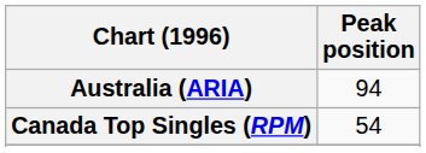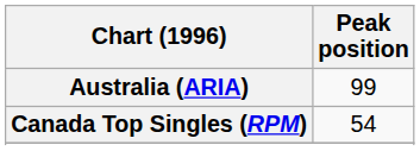 <table class="wikitable plainrowheaders sortable" style="text-align:center;">
 <tr>
 <th scope="col">Chart (1996)</th>
 <th scope="col">Peak<br>position</th>
 </tr>
 <tr>
 <th scope="row">Australia (<a href='#'>ARIA</a>)</th>
-<td style="text-align:center;">94</td>
+<td style="text-align:center;">99</td>
 </tr>
 <tr>
 <th scope="row">Canada Top Singles (<a href='#'><em>RPM</em></a>)</th>
 <td style="text-align:center;">54</td>
 </tr>
 <tr>
 </tr>
 <tr>
 </tr>
 <tr>
 </tr>
 <tr>
 </tr>
 <tr>
 </tr>
 </table>
